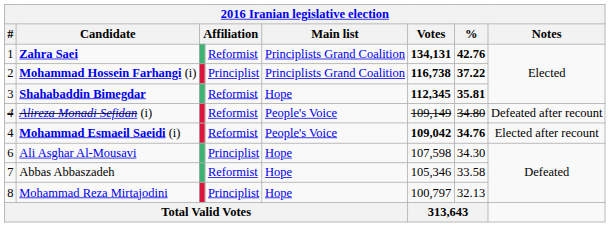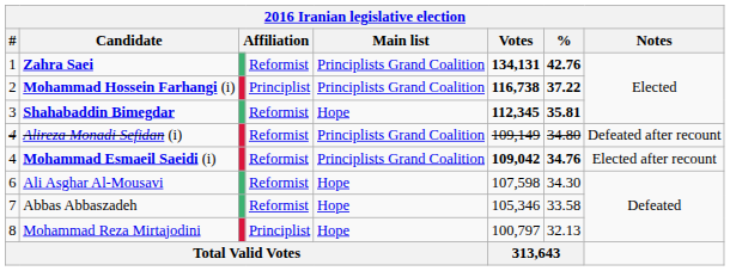 <table class="wikitable">
 <tr>
 <th colspan="13"><a href='#'>2016 Iranian legislative election</a></th>
 </tr>
 <tr>
 <th>#</th>
 <th>Candidate</th>
 <th colspan="2">Affiliation</th>
 <th>Main list</th>
 <th>Votes</th>
 <th>%</th>
 <th>Notes</th>
 </tr>
 <tr>
 <td>1</td>
 <td><strong><a href='#'>Zahra Saei</a></strong></td>
 <td style="background:#3CB371;"></td>
 <td><a href='#'>Reformist</a></td>
 <td><a href='#'>Principlists Grand Coalition</a></td>
 <td><strong>134,131</strong></td>
 <td><strong>42.76</strong></td>
 <td rowspan="3" align=center>Elected</td>
 </tr>
 <tr>
 <td>2</td>
 <td><strong><a href='#'>Mohammad Hossein Farhangi</a></strong> (<abbr>i</abbr>)</td>
 <td style="background:#DC143C;"></td>
 <td><a href='#'>Principlist</a></td>
 <td><a href='#'>Principlists Grand Coalition</a></td>
 <td><strong>116,738</strong></td>
 <td><strong>37.22</strong></td>
 </tr>
 <tr>
 <td>3</td>
 <td><strong><a href='#'>Shahabaddin Bimegdar</a></strong></td>
 <td style="background:#3CB371;"></td>
 <td><a href='#'>Reformist</a></td>
 <td><a href='#'>Hope</a></td>
 <td><strong>112,345</strong></td>
 <td><strong>35.81</strong></td>
 </tr>
 <tr>
 <td><s><em>4</em></s></td>
 <td><s><em><a href='#'>Alireza Monadi Sefidan</a></em></s> (<abbr>i</abbr>)</td>
 <td style="background:#DC143C;"></td>
 <td><a href='#'>Reformist</a></td>
-<td><a href='#'>People's Voice</a></td>
+<td><a href='#'>Principlists Grand Coalition</a></td>
 <td><s>109,149</s></td>
 <td><s>34.80</s></td>
 <td align=center>Defeated after recount</td>
 </tr>
 <tr>
 <td>4</td>
 <td><strong><a href='#'>Mohammad Esmaeil Saeidi</a></strong> (<abbr>i</abbr>)</td>
 <td style="background:#DC143C;"></td>
 <td><a href='#'>Reformist</a></td>
-<td><a href='#'>People's Voice</a></td>
+<td><a href='#'>Principlists Grand Coalition</a></td>
 <td><strong>109,042</strong></td>
 <td><strong>34.76</strong></td>
 <td align=center>Elected after recount</td>
 </tr>
 <tr>
 <td>6</td>
 <td><a href='#'>Ali Asghar Al-Mousavi</a></td>
 <td style="background:#3CB371;"></td>
-<td><a href='#'>Principlist</a></td>
+<td><a href='#'>Reformist</a></td>
 <td><a href='#'>Hope</a></td>
 <td>107,598</td>
 <td>34.30</td>
 <td rowspan="3" align=center>Defeated</td>
 </tr>
 <tr>
 <td>7</td>
 <td>Abbas Abbaszadeh</td>
 <td style="background:#3CB371;"></td>
 <td><a href='#'>Reformist</a></td>
 <td><a href='#'>Hope</a></td>
 <td>105,346</td>
 <td>33.58</td>
 </tr>
 <tr>
 <td>8</td>
 <td><a href='#'>Mohammad Reza Mirtajodini</a></td>
 <td style="background:#DC143C;"></td>
 <td><a href='#'>Principlist</a></td>
 <td><a href='#'>Hope</a></td>
 <td>100,797</td>
 <td>32.13</td>
 </tr>
 <tr>
 <th colspan="5">Total Valid Votes</th>
 <th colspan="2">313,643</th>
 </tr>
 </table>
